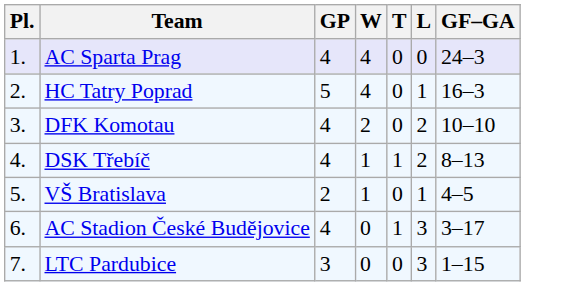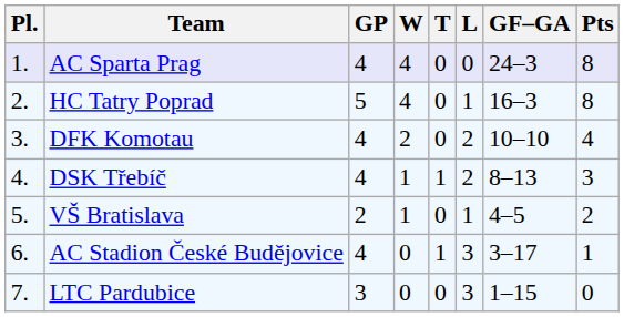 <table class="wikitable">
 <tr>
 <th>Pl.</th>
 <th>Team</th>
 <th>GP</th>
 <th>W</th>
 <th>T</th>
 <th>L</th>
 <th>GF–GA</th>
+<th>Pts</th>
 </tr>
 <tr bgcolor="#e6e6fa">
 <td>1.</td>
 <td><a href='#'>AC Sparta Prag</a></td>
 <td>4</td>
 <td>4</td>
 <td>0</td>
 <td>0</td>
 <td>24–3</td>
+<td>8</td>
 </tr>
 <tr bgcolor="#f0f8ff">
 <td>2.</td>
 <td><a href='#'>HC Tatry Poprad</a></td>
 <td>5</td>
 <td>4</td>
 <td>0</td>
 <td>1</td>
 <td>16–3</td>
+<td>8</td>
 </tr>
 <tr bgcolor="#f0f8ff">
 <td>3.</td>
 <td><a href='#'>DFK Komotau</a></td>
 <td>4</td>
 <td>2</td>
 <td>0</td>
 <td>2</td>
 <td>10–10</td>
+<td>4</td>
 </tr>
 <tr bgcolor="#f0f8ff">
 <td>4.</td>
 <td><a href='#'>DSK Třebíč</a></td>
 <td>4</td>
 <td>1</td>
 <td>1</td>
 <td>2</td>
 <td>8–13</td>
+<td>3</td>
 </tr>
 <tr bgcolor="#f0f8ff">
 <td>5.</td>
 <td><a href='#'>VŠ Bratislava</a></td>
 <td>2</td>
 <td>1</td>
 <td>0</td>
 <td>1</td>
 <td>4–5</td>
+<td>2</td>
 </tr>
 <tr bgcolor="#f0f8ff">
 <td>6.</td>
 <td><a href='#'>AC Stadion České Budějovice</a></td>
 <td>4</td>
 <td>0</td>
 <td>1</td>
 <td>3</td>
 <td>3–17</td>
+<td>1</td>
 </tr>
 <tr bgcolor="#f0f8ff">
 <td>7.</td>
 <td><a href='#'>LTC Pardubice</a></td>
 <td>3</td>
 <td>0</td>
 <td>0</td>
 <td>3</td>
 <td>1–15</td>
+<td>0</td>
 </tr>
 </table>
